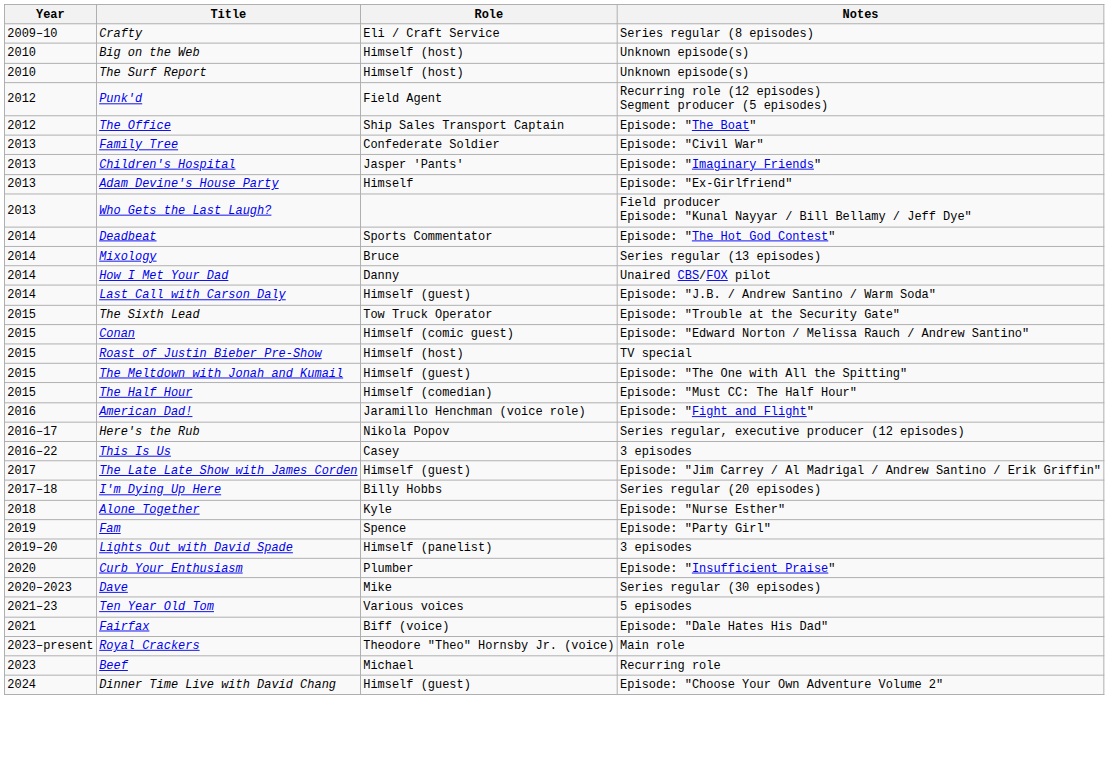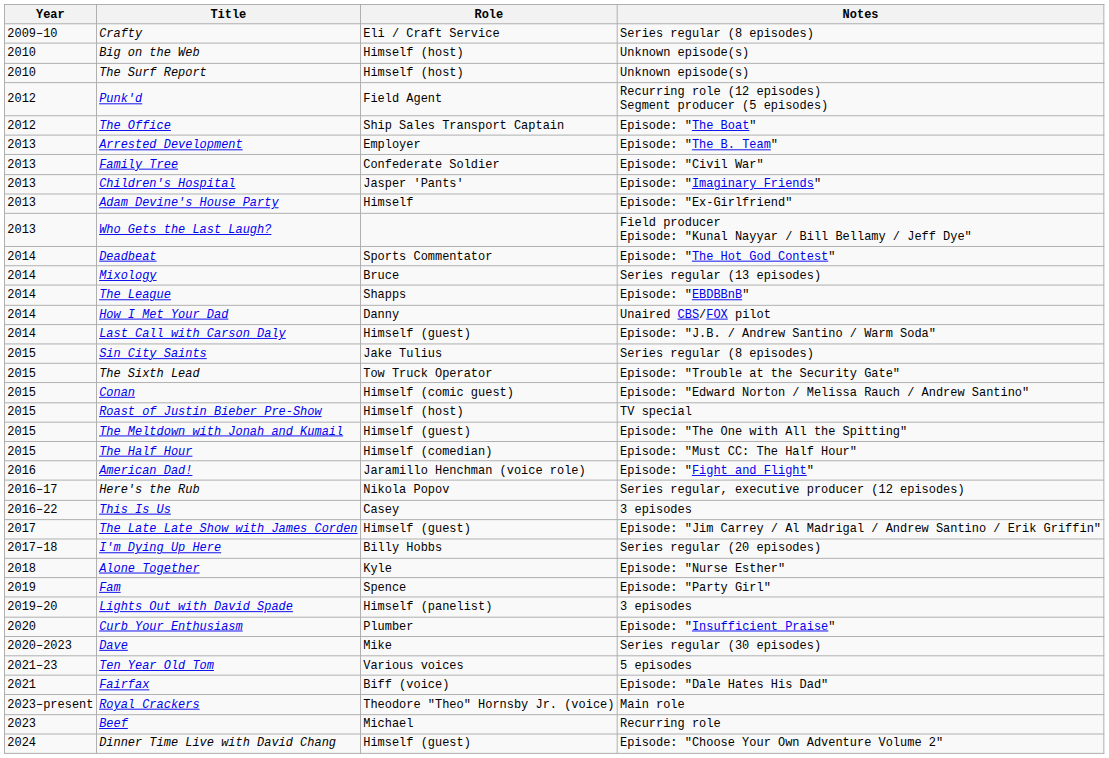 <table class="wikitable">
 <tr>
 <th>Year</th>
 <th>Title</th>
 <th>Role</th>
 <th>Notes</th>
 </tr>
 <tr>
 <td>2009–10</td>
 <td><em>Crafty</em></td>
 <td>Eli / Craft Service</td>
 <td>Series regular (8 episodes)</td>
 </tr>
 <tr>
 <td>2010</td>
 <td><em>Big on the Web</em></td>
 <td>Himself (host)</td>
 <td>Unknown episode(s)</td>
 </tr>
 <tr>
 <td>2010</td>
 <td><em>The Surf Report</em></td>
 <td>Himself (host)</td>
 <td>Unknown episode(s)</td>
 </tr>
 <tr>
 <td>2012</td>
 <td><em><a href='#'>Punk'd</a></em></td>
 <td>Field Agent</td>
 <td>Recurring role (12 episodes)<br>Segment producer (5 episodes)</td>
 </tr>
 <tr>
 <td>2012</td>
 <td><em><a href='#'>The Office</a></em></td>
 <td>Ship Sales Transport Captain</td>
 <td>Episode: "<a href='#'>The Boat</a>"</td>
 </tr>
 <tr>
 <td>2013</td>
+<td><em><a href='#'>Arrested Development</a></em></td>
+<td>Employer</td>
+<td>Episode: "<a href='#'>The B. Team</a>"</td>
+</tr>
+<tr>
+<td>2013</td>
 <td><em><a href='#'>Family Tree</a></em></td>
 <td>Confederate Soldier</td>
 <td>Episode: "Civil War"</td>
 </tr>
 <tr>
 <td>2013</td>
 <td><em><a href='#'>Children's Hospital</a></em></td>
 <td>Jasper 'Pants'</td>
 <td>Episode: "<a href='#'>Imaginary Friends</a>"</td>
 </tr>
 <tr>
 <td>2013</td>
 <td><em><a href='#'>Adam Devine's House Party</a></em></td>
 <td>Himself</td>
 <td>Episode: "Ex-Girlfriend"</td>
 </tr>
 <tr>
 <td>2013</td>
 <td><em><a href='#'>Who Gets the Last Laugh?</a></em></td>
 <td></td>
 <td>Field producer<br>Episode: "Kunal Nayyar / Bill Bellamy / Jeff Dye"</td>
 </tr>
 <tr>
 <td>2014</td>
 <td><em><a href='#'>Deadbeat</a></em></td>
 <td>Sports Commentator</td>
 <td>Episode: "<a href='#'>The Hot God Contest</a>"</td>
 </tr>
 <tr>
 <td>2014</td>
 <td><em><a href='#'>Mixology</a></em></td>
 <td>Bruce</td>
 <td>Series regular (13 episodes)</td>
 </tr>
 <tr>
 <td>2014</td>
+<td><em><a href='#'>The League</a></em></td>
+<td>Shapps</td>
+<td>Episode: "<a href='#'>EBDBBnB</a>"</td>
+</tr>
+<tr>
+<td>2014</td>
 <td><em><a href='#'>How I Met Your Dad</a></em></td>
 <td>Danny</td>
 <td>Unaired <a href='#'>CBS</a>/<a href='#'>FOX</a> pilot</td>
 </tr>
 <tr>
 <td>2014</td>
 <td><em><a href='#'>Last Call with Carson Daly</a></em></td>
 <td>Himself (guest)</td>
 <td>Episode: "J.B. / Andrew Santino / Warm Soda"</td>
+</tr>
+<tr>
+<td>2015</td>
+<td><em><a href='#'>Sin City Saints</a></em></td>
+<td>Jake Tulius</td>
+<td>Series regular (8 episodes)</td>
 </tr>
 <tr>
 <td>2015</td>
 <td><em>The Sixth Lead</em></td>
 <td>Tow Truck Operator</td>
 <td>Episode: "Trouble at the Security Gate"</td>
 </tr>
 <tr>
 <td>2015</td>
 <td><em><a href='#'>Conan</a></em></td>
 <td>Himself (comic guest)</td>
 <td>Episode: "Edward Norton / Melissa Rauch / Andrew Santino"</td>
 </tr>
 <tr>
 <td>2015</td>
 <td><em><a href='#'>Roast of Justin Bieber Pre-Show</a></em></td>
 <td>Himself (host)</td>
 <td>TV special</td>
 </tr>
 <tr>
 <td>2015</td>
 <td><em><a href='#'>The Meltdown with Jonah and Kumail</a></em></td>
 <td>Himself (guest)</td>
 <td>Episode: "The One with All the Spitting"</td>
 </tr>
 <tr>
 <td>2015</td>
 <td><em><a href='#'>The Half Hour</a></em></td>
 <td>Himself (comedian)</td>
 <td>Episode: "Must CC: The Half Hour"</td>
 </tr>
 <tr>
 <td>2016</td>
 <td><em><a href='#'>American Dad!</a></em></td>
 <td>Jaramillo Henchman (voice role)</td>
 <td>Episode: "<a href='#'>Fight and Flight</a>"</td>
 </tr>
 <tr>
 <td>2016–17</td>
 <td><em>Here's the Rub</em></td>
 <td>Nikola Popov</td>
 <td>Series regular, executive producer (12 episodes)</td>
 </tr>
 <tr>
 <td>2016–22</td>
 <td><em><a href='#'>This Is Us</a></em></td>
 <td>Casey</td>
 <td>3 episodes</td>
 </tr>
 <tr>
 <td>2017</td>
 <td><em><a href='#'>The Late Late Show with James Corden</a></em></td>
 <td>Himself (guest)</td>
 <td>Episode: "Jim Carrey / Al Madrigal / Andrew Santino / Erik Griffin"</td>
 </tr>
 <tr>
 <td>2017–18</td>
 <td><em><a href='#'>I'm Dying Up Here</a></em></td>
 <td>Billy Hobbs</td>
 <td>Series regular (20 episodes)</td>
 </tr>
 <tr>
 <td>2018</td>
 <td><em><a href='#'>Alone Together</a></em></td>
 <td>Kyle</td>
 <td>Episode: "Nurse Esther"</td>
 </tr>
 <tr>
 <td>2019</td>
 <td><em><a href='#'>Fam</a></em></td>
 <td>Spence</td>
 <td>Episode: "Party Girl"</td>
 </tr>
 <tr>
 <td>2019–20</td>
 <td><em><a href='#'>Lights Out with David Spade</a></em></td>
 <td>Himself (panelist)</td>
 <td>3 episodes</td>
 </tr>
 <tr>
 <td>2020</td>
 <td><em><a href='#'>Curb Your Enthusiasm</a></em></td>
 <td>Plumber</td>
 <td>Episode: "<a href='#'>Insufficient Praise</a>"</td>
 </tr>
 <tr>
 <td>2020–2023</td>
 <td><em><a href='#'>Dave</a></em></td>
 <td>Mike</td>
 <td>Series regular (30 episodes)</td>
 </tr>
 <tr>
 <td>2021–23</td>
 <td><em><a href='#'>Ten Year Old Tom</a></em></td>
 <td>Various voices</td>
 <td>5 episodes</td>
 </tr>
 <tr>
 <td>2021</td>
 <td><em><a href='#'>Fairfax</a></em></td>
 <td>Biff (voice)</td>
 <td>Episode: "Dale Hates His Dad"</td>
 </tr>
 <tr>
 <td>2023–present</td>
 <td><em><a href='#'>Royal Crackers</a></em></td>
 <td>Theodore "Theo" Hornsby Jr. (voice)</td>
 <td>Main role</td>
 </tr>
 <tr>
 <td>2023</td>
 <td><em><a href='#'>Beef</a></em></td>
 <td>Michael</td>
 <td>Recurring role</td>
 </tr>
 <tr>
 <td>2024</td>
 <td><em>Dinner Time Live with David Chang</em></td>
 <td>Himself (guest)</td>
 <td>Episode: "Choose Your Own Adventure Volume 2"</td>
 </tr>
 </table>
